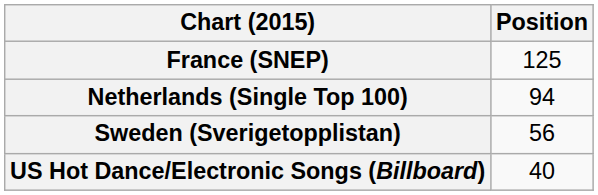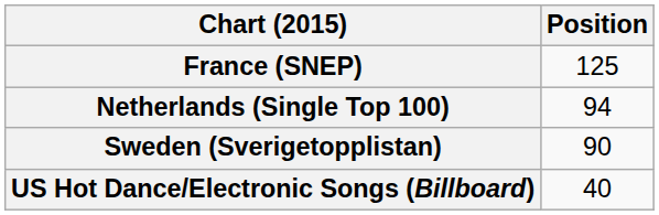 <table class="wikitable sortable plainrowheaders" style="text-align:center">
 <tr>
 <th scope="col">Chart (2015)</th>
 <th scope="col">Position</th>
 </tr>
 <tr>
 <th scope="row">France (SNEP)</th>
 <td>125</td>
 </tr>
 <tr>
 <th scope="row">Netherlands (Single Top 100)</th>
 <td>94</td>
 </tr>
 <tr>
 <th scope="row">Sweden (Sverigetopplistan)</th>
-<td>56</td>
+<td>90</td>
 </tr>
 <tr>
 <th scope="row">US Hot Dance/Electronic Songs (<em>Billboard</em>)</th>
 <td>40</td>
 </tr>
 </table>
